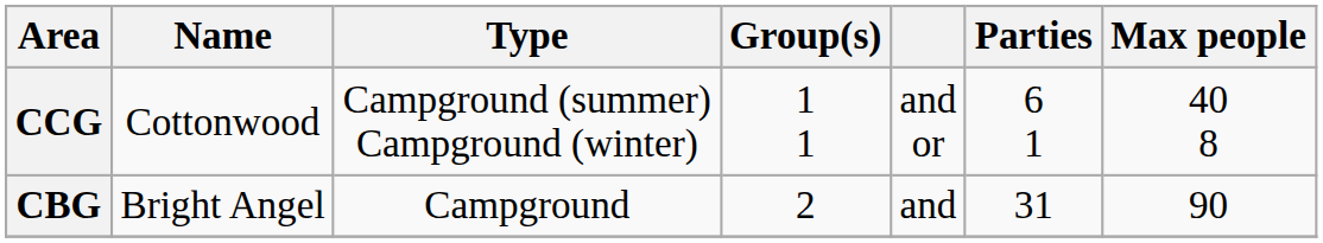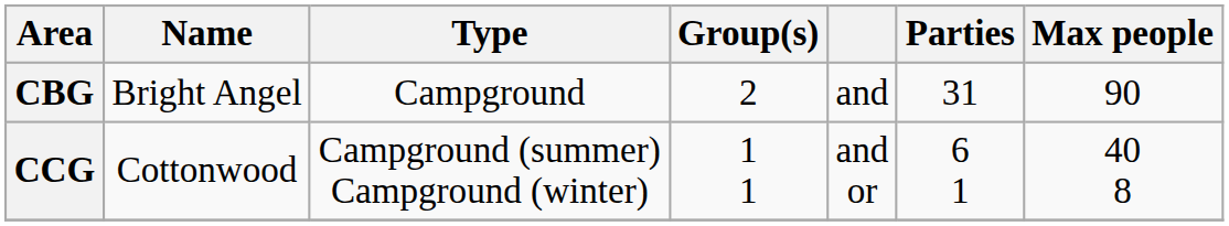 <table class="wikitable" style="text-align:center">
 <tr>
 <th>Area</th>
 <th>Name</th>
 <th>Type</th>
 <th>Group(s)</th>
 <th></th>
 <th>Parties</th>
 <th>Max people</th>
 </tr>
 <tr>
+<th>CBG</th>
+<td>Bright Angel</td>
+<td>Campground</td>
+<td>2</td>
+<td>and</td>
+<td>31</td>
+<td>90</td>
+</tr>
+<tr>
 <th>CCG</th>
 <td>Cottonwood</td>
 <td>Campground (summer)<br>Campground (winter)</td>
 <td>1<br>1</td>
 <td>and<br>or</td>
 <td>6<br>1</td>
 <td>40<br>8</td>
 </tr>
 <tr>
-<th>CBG</th>
-<td>Bright Angel</td>
-<td>Campground</td>
-<td>2</td>
-<td>and</td>
-<td>31</td>
-<td>90</td>
-</tr>
-<tr>
 </tr>
 </table>
